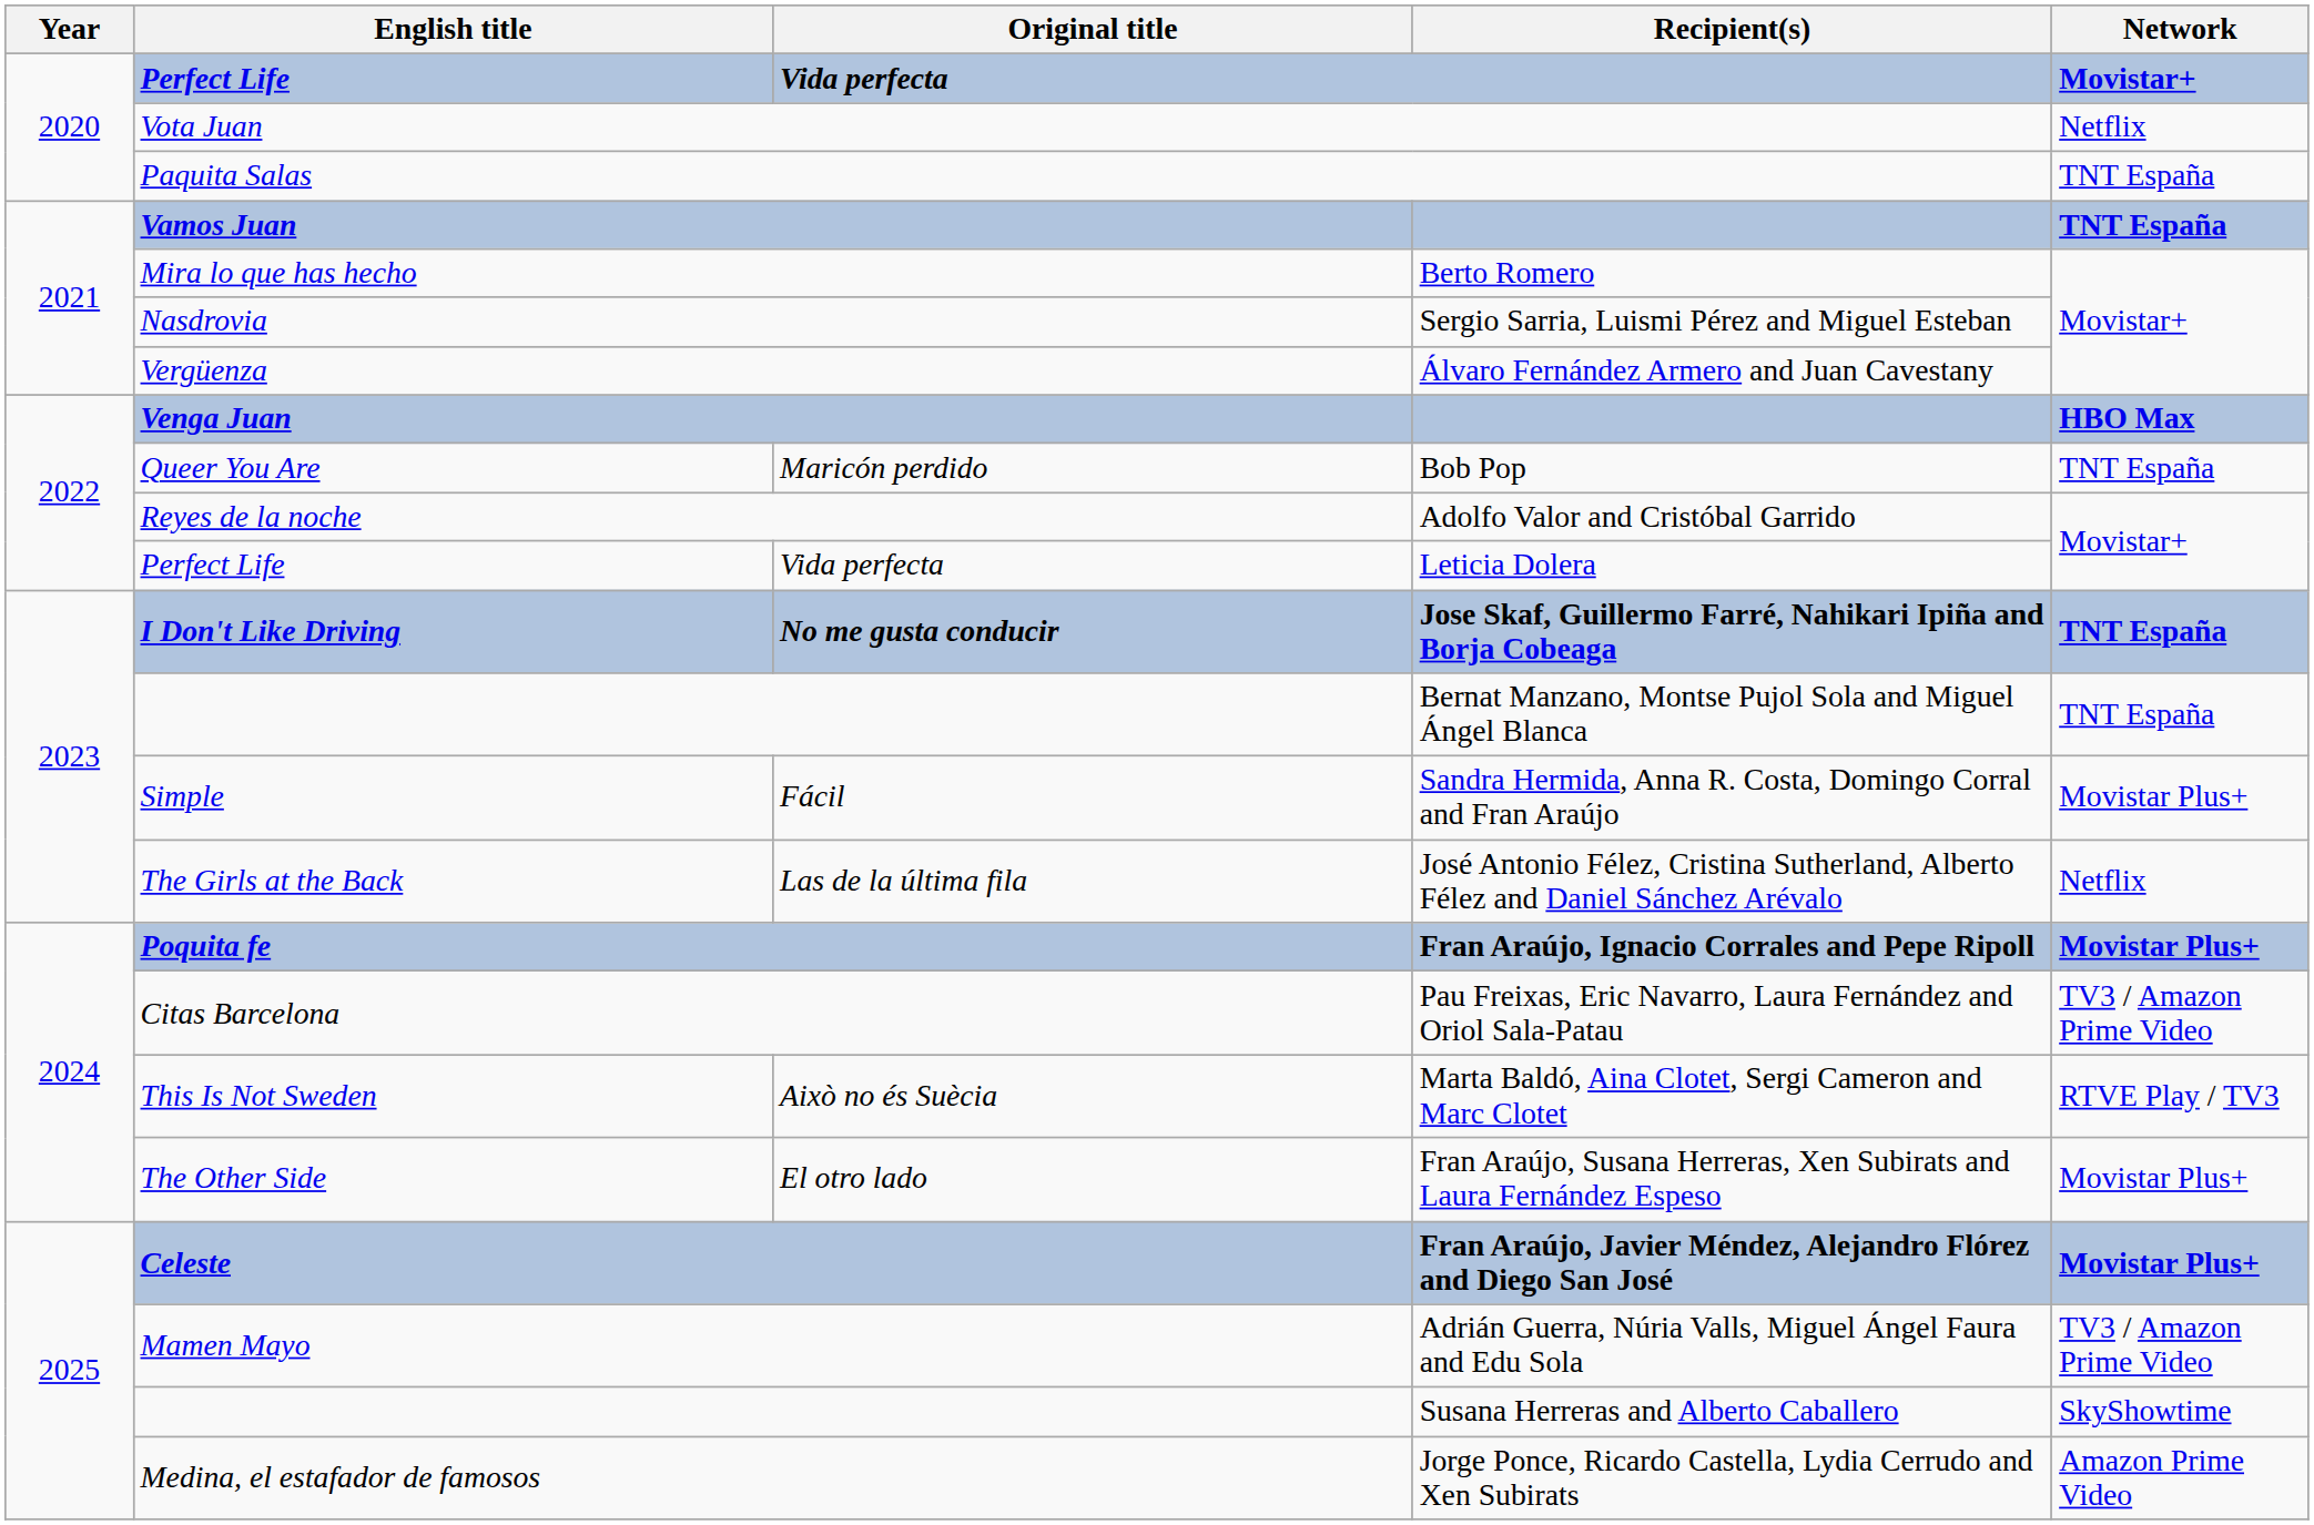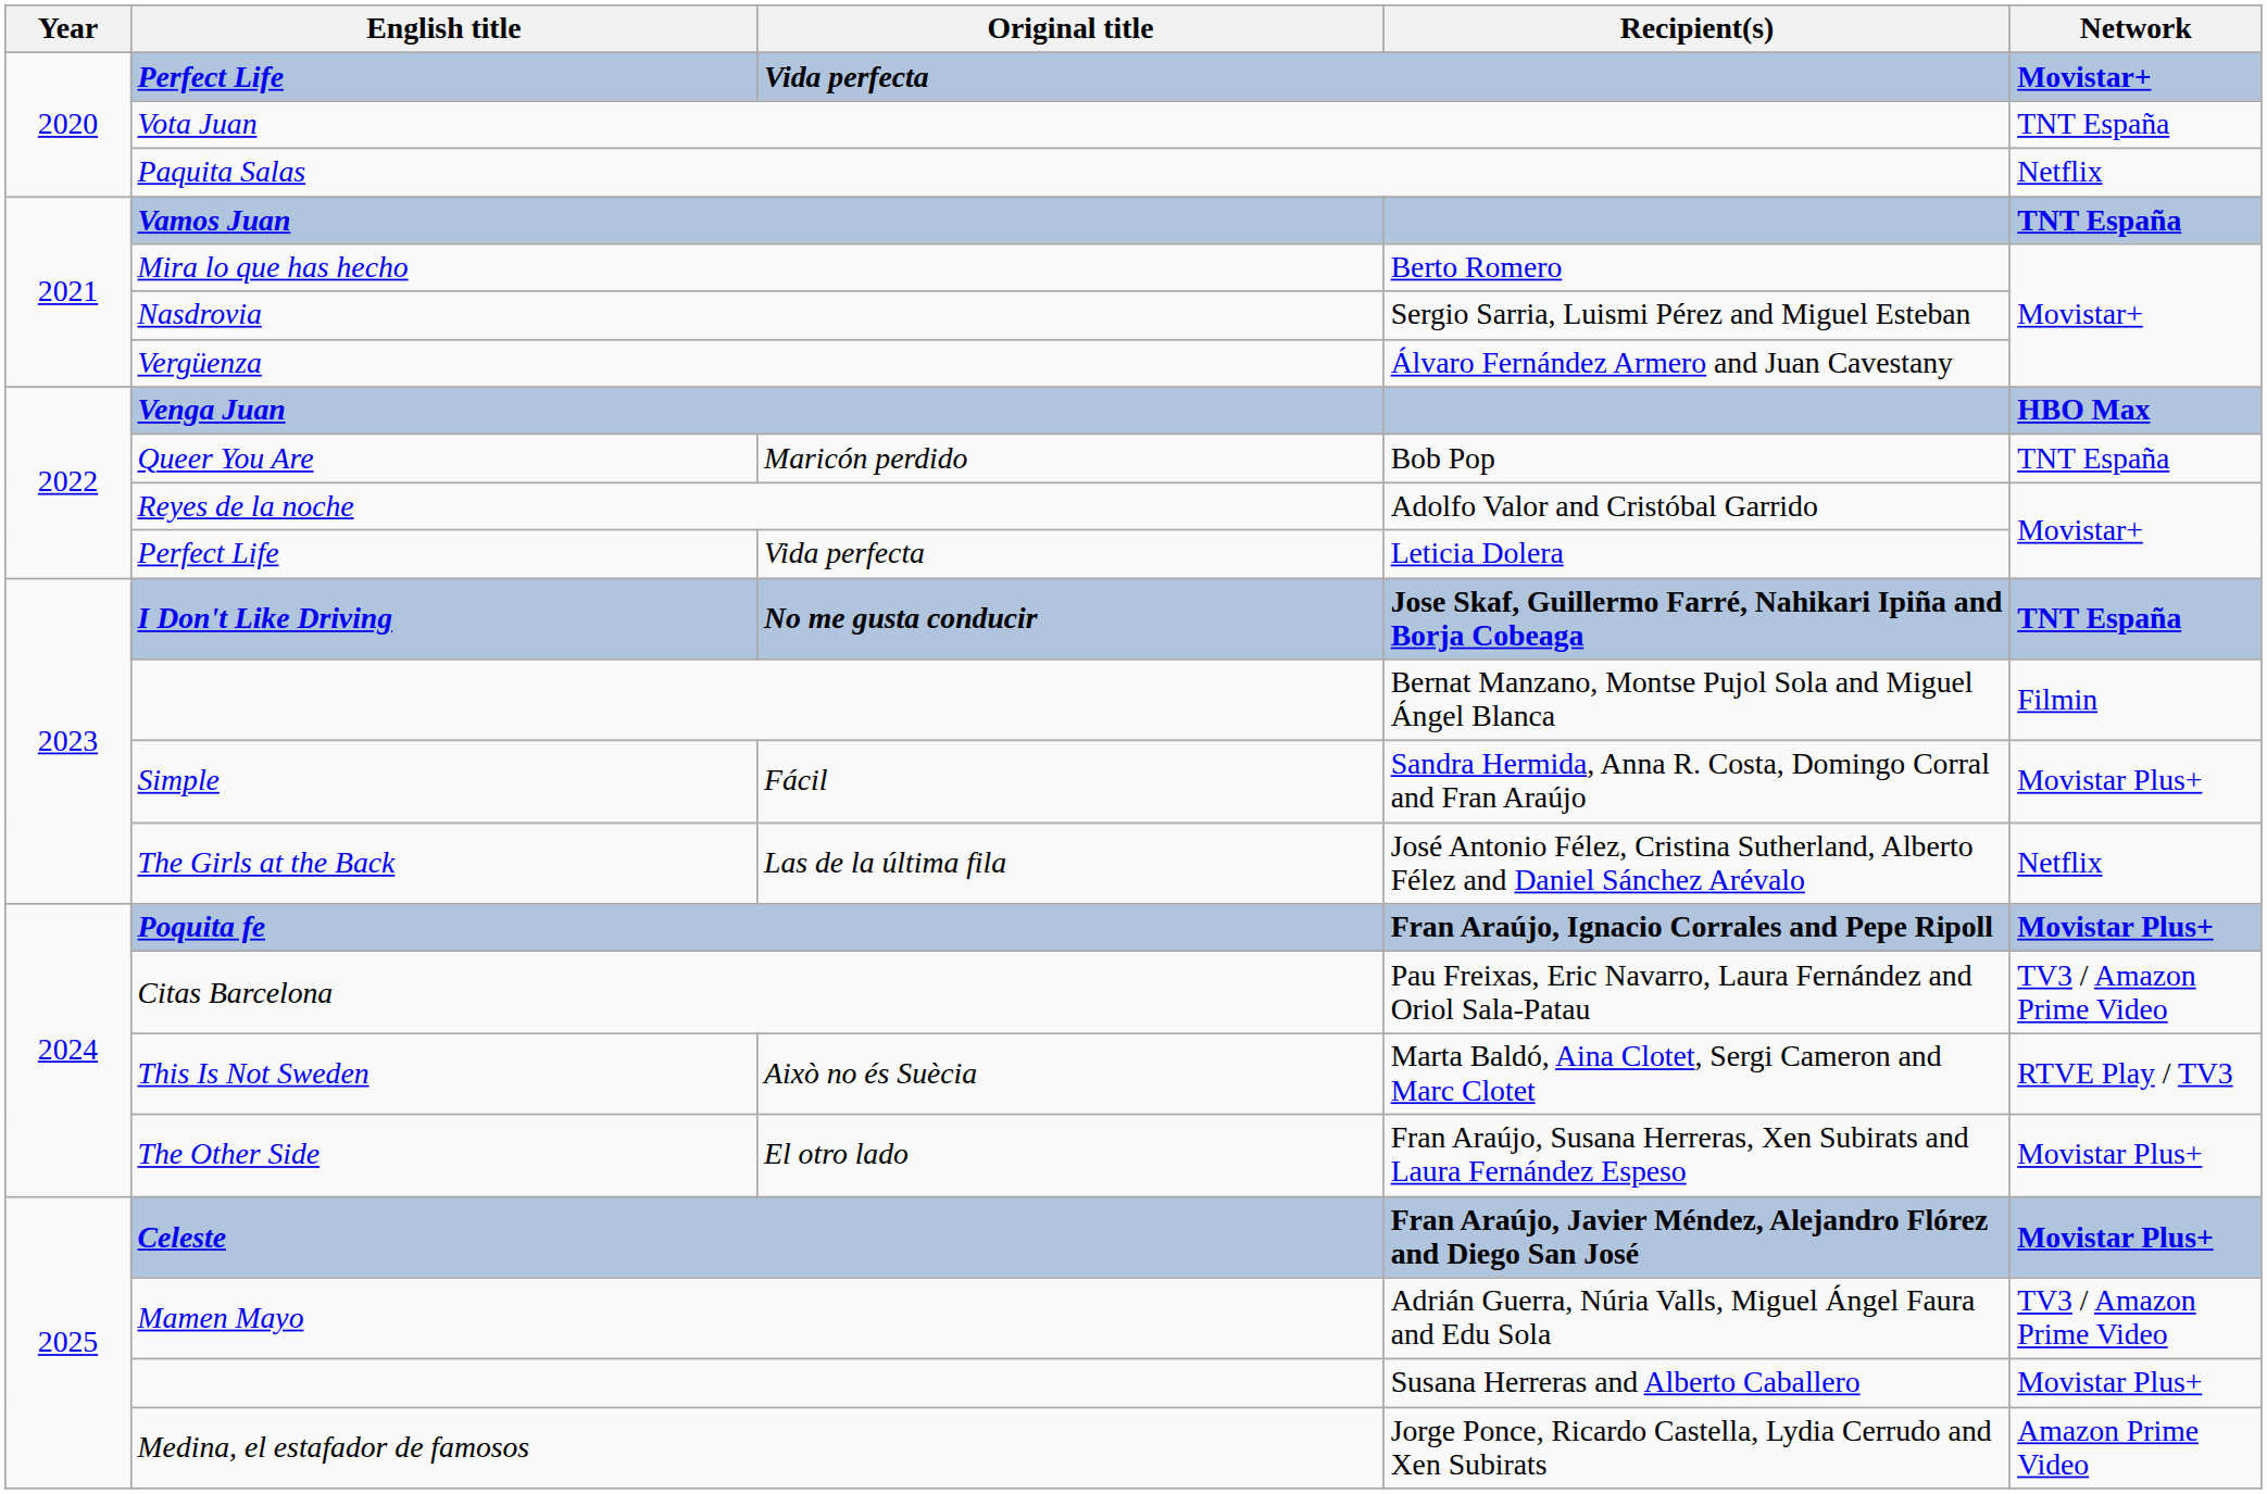 <table class="wikitable" width="95%" cellpadding="5">
 <tr>
 <th width="5%">Year</th>
 <th width="25%">English title</th>
 <th width="25%">Original title</th>
 <th width="25%">Recipient(s)</th>
 <th width="10%">Network</th>
 </tr>
 <tr>
 <td rowspan=3 style="text-align:center"><a href='#'>2020</a><br></td>
 <td style="background:#B0C4DE;"><strong><em><a href='#'>Perfect Life</a></em></strong></td>
 <td colspan="2" style="background:#B0C4DE;"><strong><em>Vida perfecta</em></strong></td>
 <td style="background:#B0C4DE;"><strong><a href='#'>Movistar+</a></strong></td>
 </tr>
 <tr>
 <td colspan="3"><em><a href='#'>Vota Juan</a></em></td>
-<td><a href='#'>Netflix</a></td>
+<td><a href='#'>TNT España</a></td>
 </tr>
 <tr>
 <td colspan="3"><em><a href='#'>Paquita Salas</a></em></td>
-<td><a href='#'>TNT España</a></td>
+<td><a href='#'>Netflix</a></td>
 </tr>
 <tr>
 <td rowspan=4 style="text-align:center"><a href='#'>2021</a><br></td>
 <td colspan="2" style="background:#B0C4DE;"><strong><em><a href='#'>Vamos Juan</a></em></strong></td>
 <td style="background:#B0C4DE;"><strong></strong></td>
 <td style="background:#B0C4DE;"><strong><a href='#'>TNT España</a></strong></td>
 </tr>
 <tr>
 <td colspan="2"><em><a href='#'>Mira lo que has hecho</a></em></td>
 <td><a href='#'>Berto Romero</a></td>
 <td rowspan="3"><a href='#'>Movistar+</a></td>
 </tr>
 <tr>
 <td colspan="2"><em><a href='#'>Nasdrovia</a></em></td>
 <td>Sergio Sarria, Luismi Pérez and Miguel Esteban</td>
 </tr>
 <tr>
 <td colspan="2"><em><a href='#'>Vergüenza</a></em></td>
 <td><a href='#'>Álvaro Fernández Armero</a> and Juan Cavestany</td>
 </tr>
 <tr>
 <td rowspan=4 style="text-align:center"><a href='#'>2022</a><br></td>
 <td colspan="2" style="background:#B0C4DE;"><strong><em><a href='#'>Venga Juan</a></em></strong></td>
 <td style="background:#B0C4DE;"><strong></strong></td>
 <td style="background:#B0C4DE;"><strong><a href='#'>HBO Max</a></strong></td>
 </tr>
 <tr>
 <td><em><a href='#'>Queer You Are</a></em></td>
 <td><em>Maricón perdido</em></td>
 <td>Bob Pop</td>
 <td><a href='#'>TNT España</a></td>
 </tr>
 <tr>
 <td colspan="2"><em><a href='#'>Reyes de la noche</a></em></td>
 <td>Adolfo Valor and Cristóbal Garrido</td>
 <td rowspan="2"><a href='#'>Movistar+</a></td>
 </tr>
 <tr>
 <td><em><a href='#'>Perfect Life</a></em></td>
 <td><em>Vida perfecta</em></td>
 <td><a href='#'>Leticia Dolera</a></td>
 </tr>
 <tr>
 <td rowspan=4 style="text-align:center"><a href='#'>2023</a><br></td>
 <td style="background:#B0C4DE;"><strong><em><a href='#'>I Don't Like Driving</a></em></strong></td>
 <td style="background:#B0C4DE;"><strong><em>No me gusta conducir</em></strong></td>
 <td style="background:#B0C4DE;"><strong>Jose Skaf, Guillermo Farré, Nahikari Ipiña and <a href='#'>Borja Cobeaga</a></strong></td>
 <td style="background:#B0C4DE;"><strong><a href='#'>TNT España</a></strong></td>
 </tr>
 <tr>
 <td colspan="2"><em></em></td>
 <td>Bernat Manzano, Montse Pujol Sola and Miguel Ángel Blanca</td>
-<td><a href='#'>TNT España</a></td>
+<td><a href='#'>Filmin</a></td>
 </tr>
 <tr>
 <td><em><a href='#'>Simple</a></em></td>
 <td><em>Fácil</em></td>
 <td><a href='#'>Sandra Hermida</a>, Anna R. Costa, Domingo Corral and Fran Araújo</td>
 <td><a href='#'>Movistar Plus+</a></td>
 </tr>
 <tr>
 <td><em><a href='#'>The Girls at the Back</a></em></td>
 <td><em>Las de la última fila</em></td>
 <td>José Antonio Félez, Cristina Sutherland, Alberto Félez and <a href='#'>Daniel Sánchez Arévalo</a></td>
 <td><a href='#'>Netflix</a></td>
 </tr>
 <tr>
 <td rowspan=4 style="text-align:center"><a href='#'>2024</a><br></td>
 <td colspan="2" style="background:#B0C4DE;"><strong><em><a href='#'>Poquita fe</a></em></strong></td>
 <td style="background:#B0C4DE;"><strong>Fran Araújo, Ignacio Corrales and Pepe Ripoll</strong></td>
 <td style="background:#B0C4DE;"><strong><a href='#'>Movistar Plus+</a></strong></td>
 </tr>
 <tr>
 <td colspan="2"><em>Citas Barcelona</em></td>
 <td>Pau Freixas, Eric Navarro, Laura Fernández and Oriol Sala-Patau</td>
 <td><a href='#'>TV3</a> / <a href='#'>Amazon Prime Video</a></td>
 </tr>
 <tr>
 <td><em><a href='#'>This Is Not Sweden</a></em></td>
 <td><em>Això no és Suècia</em></td>
 <td>Marta Baldó, <a href='#'>Aina Clotet</a>, Sergi Cameron and <a href='#'>Marc Clotet</a></td>
 <td><a href='#'>RTVE Play</a> / <a href='#'>TV3</a></td>
 </tr>
 <tr>
 <td><em><a href='#'>The Other Side</a></em></td>
 <td><em>El otro lado</em></td>
 <td>Fran Araújo, Susana Herreras, Xen Subirats and <a href='#'>Laura Fernández Espeso</a></td>
 <td><a href='#'>Movistar Plus+</a></td>
 </tr>
 <tr>
 <td rowspan=4 style="text-align:center"><a href='#'>2025</a><br></td>
 <td colspan="2" style="background:#B0C4DE;"><strong><em><a href='#'>Celeste</a></em></strong></td>
 <td style="background:#B0C4DE;"><strong>Fran Araújo, Javier Méndez, Alejandro Flórez and Diego San José</strong></td>
 <td style="background:#B0C4DE;"><strong><a href='#'>Movistar Plus+</a></strong></td>
 </tr>
 <tr>
 <td colspan="2"><em><a href='#'>Mamen Mayo</a></em></td>
 <td>Adrián Guerra, Núria Valls, Miguel Ángel Faura and Edu Sola</td>
 <td><a href='#'>TV3</a> / <a href='#'>Amazon Prime Video</a></td>
 </tr>
 <tr>
 <td colspan="2"><em></em></td>
 <td>Susana Herreras and <a href='#'>Alberto Caballero</a></td>
-<td><a href='#'>SkyShowtime</a></td>
+<td><a href='#'>Movistar Plus+</a></td>
 </tr>
 <tr>
 <td colspan="2"><em>Medina, el estafador de famosos</em></td>
 <td>Jorge Ponce, Ricardo Castella, Lydia Cerrudo and Xen Subirats</td>
 <td><a href='#'>Amazon Prime Video</a></td>
 </tr>
 </table>
